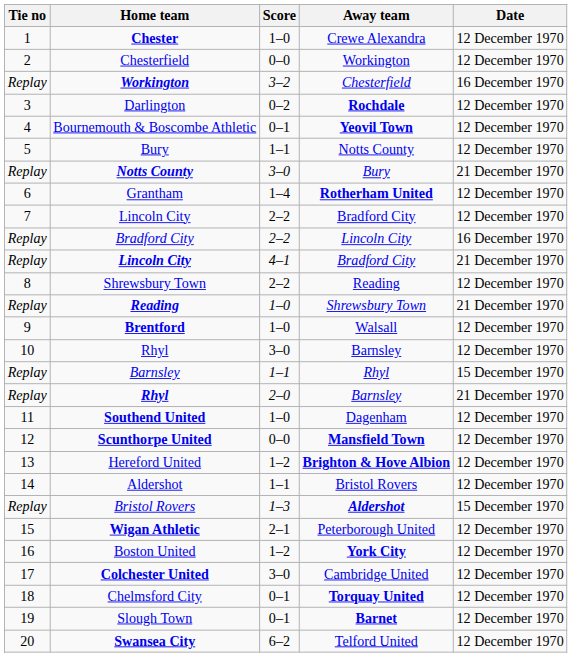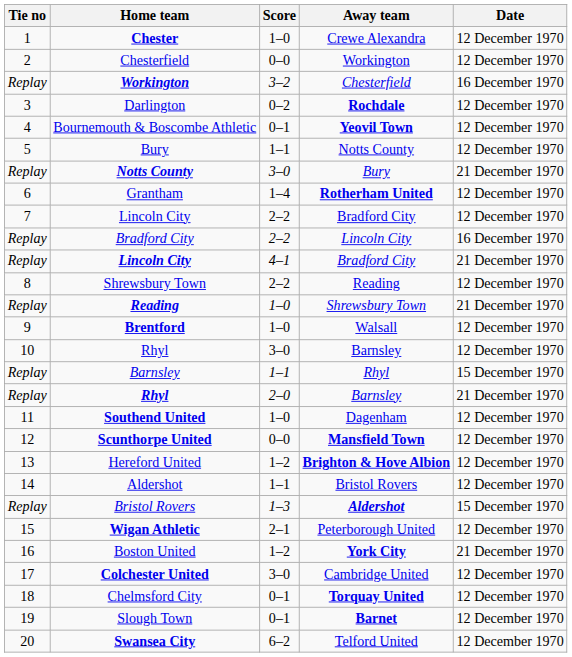 <table class="wikitable" style="text-align: center">
 <tr>
 <th>Tie no</th>
 <th>Home team</th>
 <th>Score</th>
 <th>Away team</th>
 <th>Date</th>
 </tr>
 <tr>
 <td>1</td>
 <td><strong><a href='#'>Chester</a></strong></td>
 <td>1–0</td>
 <td><a href='#'>Crewe Alexandra</a></td>
 <td>12 December 1970</td>
 </tr>
 <tr>
 <td>2</td>
 <td><a href='#'>Chesterfield</a></td>
 <td>0–0</td>
 <td><a href='#'>Workington</a></td>
 <td>12 December 1970</td>
 </tr>
 <tr>
 <td><em>Replay</em></td>
 <td><strong><em><a href='#'>Workington</a></em></strong></td>
 <td><em>3–2</em></td>
 <td><em><a href='#'>Chesterfield</a></em></td>
 <td>16 December 1970</td>
 </tr>
 <tr>
 <td>3</td>
 <td><a href='#'>Darlington</a></td>
 <td>0–2</td>
 <td><strong><a href='#'>Rochdale</a></strong></td>
 <td>12 December 1970</td>
 </tr>
 <tr>
 <td>4</td>
 <td><a href='#'>Bournemouth & Boscombe Athletic</a></td>
 <td>0–1</td>
 <td><strong><a href='#'>Yeovil Town</a></strong></td>
 <td>12 December 1970</td>
 </tr>
 <tr>
 <td>5</td>
 <td><a href='#'>Bury</a></td>
 <td>1–1</td>
 <td><a href='#'>Notts County</a></td>
 <td>12 December 1970</td>
 </tr>
 <tr>
 <td><em>Replay</em></td>
 <td><strong><em><a href='#'>Notts County</a></em></strong></td>
 <td><em>3–0</em></td>
 <td><em><a href='#'>Bury</a></em></td>
 <td>21 December 1970</td>
 </tr>
 <tr>
 <td>6</td>
 <td><a href='#'>Grantham</a></td>
 <td>1–4</td>
 <td><strong><a href='#'>Rotherham United</a></strong></td>
 <td>12 December 1970</td>
 </tr>
 <tr>
 <td>7</td>
 <td><a href='#'>Lincoln City</a></td>
 <td>2–2</td>
 <td><a href='#'>Bradford City</a></td>
 <td>12 December 1970</td>
 </tr>
 <tr>
 <td><em>Replay</em></td>
 <td><em><a href='#'>Bradford City</a></em></td>
 <td><em>2–2</em></td>
 <td><em><a href='#'>Lincoln City</a></em></td>
 <td>16 December 1970</td>
 </tr>
 <tr>
 <td><em>Replay</em></td>
 <td><strong><em><a href='#'>Lincoln City</a></em></strong></td>
 <td><em>4–1</em></td>
 <td><em><a href='#'>Bradford City</a></em></td>
 <td>21 December 1970</td>
 </tr>
 <tr>
 <td>8</td>
 <td><a href='#'>Shrewsbury Town</a></td>
 <td>2–2</td>
 <td><a href='#'>Reading</a></td>
 <td>12 December 1970</td>
 </tr>
 <tr>
 <td><em>Replay</em></td>
 <td><strong><em><a href='#'>Reading</a></em></strong></td>
 <td><em>1–0</em></td>
 <td><em><a href='#'>Shrewsbury Town</a></em></td>
 <td>21 December 1970</td>
 </tr>
 <tr>
 <td>9</td>
 <td><strong><a href='#'>Brentford</a></strong></td>
 <td>1–0</td>
 <td><a href='#'>Walsall</a></td>
 <td>12 December 1970</td>
 </tr>
 <tr>
 <td>10</td>
 <td><a href='#'>Rhyl</a></td>
 <td>3–0</td>
 <td><a href='#'>Barnsley</a></td>
 <td>12 December 1970</td>
 </tr>
 <tr>
 <td><em>Replay</em></td>
 <td><em><a href='#'>Barnsley</a></em></td>
 <td><em>1–1</em></td>
 <td><em><a href='#'>Rhyl</a></em></td>
 <td>15 December 1970</td>
 </tr>
 <tr>
 <td><em>Replay</em></td>
 <td><strong><em><a href='#'>Rhyl</a></em></strong></td>
 <td><em>2–0</em></td>
 <td><em><a href='#'>Barnsley</a></em></td>
 <td>21 December 1970</td>
 </tr>
 <tr>
 <td>11</td>
 <td><strong><a href='#'>Southend United</a></strong></td>
 <td>1–0</td>
 <td><a href='#'>Dagenham</a></td>
 <td>12 December 1970</td>
 </tr>
 <tr>
 <td>12</td>
 <td><strong><a href='#'>Scunthorpe United</a></strong></td>
 <td>0–0</td>
 <td><strong><a href='#'>Mansfield Town</a></strong></td>
 <td>12 December 1970</td>
 </tr>
 <tr>
 <td>13</td>
 <td><a href='#'>Hereford United</a></td>
 <td>1–2</td>
 <td><strong><a href='#'>Brighton & Hove Albion</a></strong></td>
 <td>12 December 1970</td>
 </tr>
 <tr>
 <td>14</td>
 <td><a href='#'>Aldershot</a></td>
 <td>1–1</td>
 <td><a href='#'>Bristol Rovers</a></td>
 <td>12 December 1970</td>
 </tr>
 <tr>
 <td><em>Replay</em></td>
 <td><em><a href='#'>Bristol Rovers</a></em></td>
 <td><em>1–3</em></td>
 <td><strong><em><a href='#'>Aldershot</a></em></strong></td>
 <td>15 December 1970</td>
 </tr>
 <tr>
 <td>15</td>
 <td><strong><a href='#'>Wigan Athletic</a></strong></td>
 <td>2–1</td>
 <td><a href='#'>Peterborough United</a></td>
 <td>12 December 1970</td>
 </tr>
 <tr>
 <td>16</td>
 <td><a href='#'>Boston United</a></td>
 <td>1–2</td>
 <td><strong><a href='#'>York City</a></strong></td>
-<td>12 December 1970</td>
+<td>21 December 1970</td>
 </tr>
 <tr>
 <td>17</td>
 <td><strong><a href='#'>Colchester United</a></strong></td>
 <td>3–0</td>
 <td><a href='#'>Cambridge United</a></td>
 <td>12 December 1970</td>
 </tr>
 <tr>
 <td>18</td>
 <td><a href='#'>Chelmsford City</a></td>
 <td>0–1</td>
 <td><strong><a href='#'>Torquay United</a></strong></td>
 <td>12 December 1970</td>
 </tr>
 <tr>
 <td>19</td>
 <td><a href='#'>Slough Town</a></td>
 <td>0–1</td>
 <td><strong><a href='#'>Barnet</a></strong></td>
 <td>12 December 1970</td>
 </tr>
 <tr>
 <td>20</td>
 <td><strong><a href='#'>Swansea City</a></strong></td>
 <td>6–2</td>
 <td><a href='#'>Telford United</a></td>
 <td>12 December 1970</td>
 </tr>
 </table>
